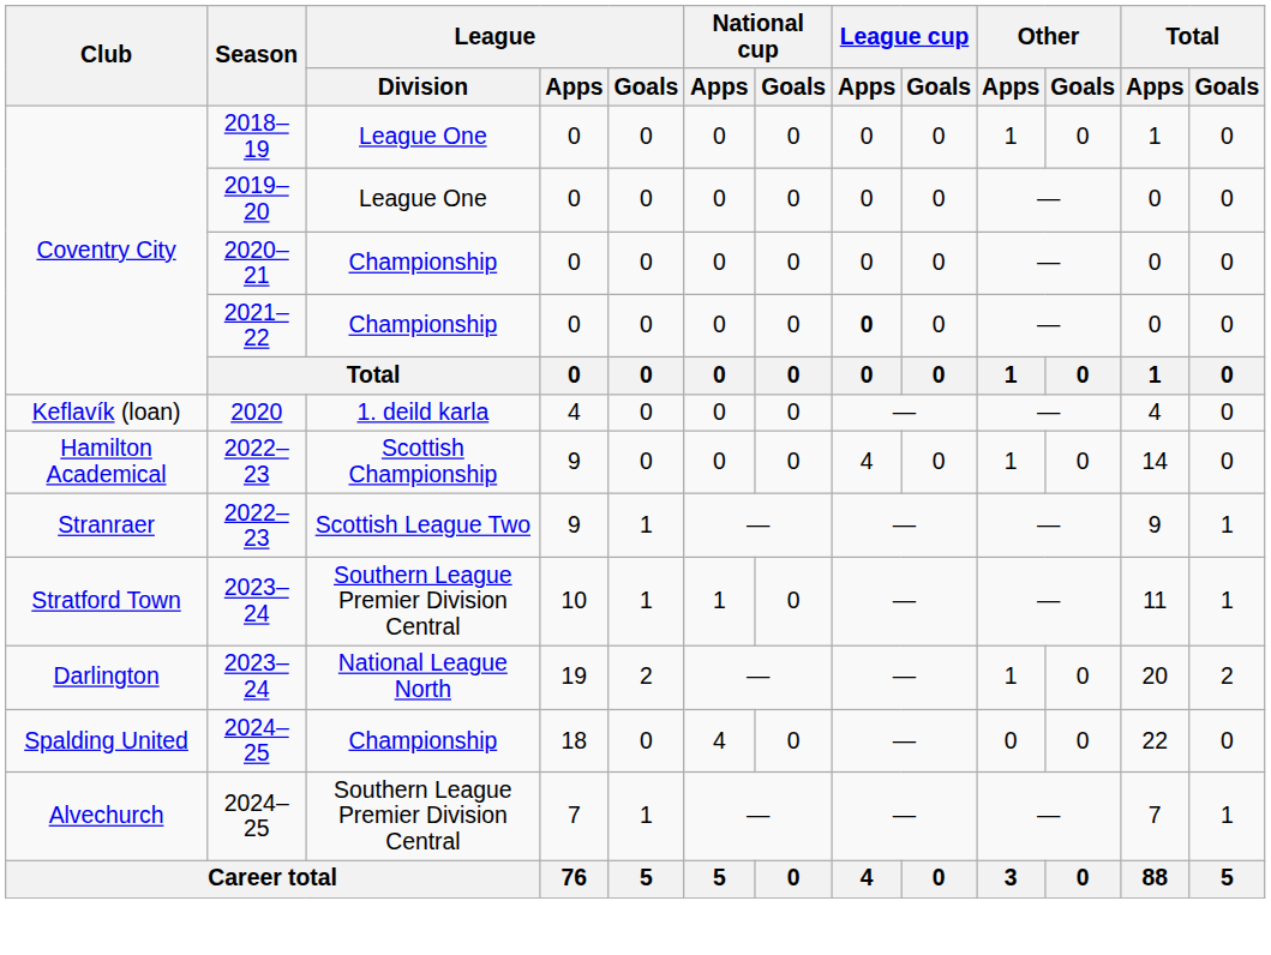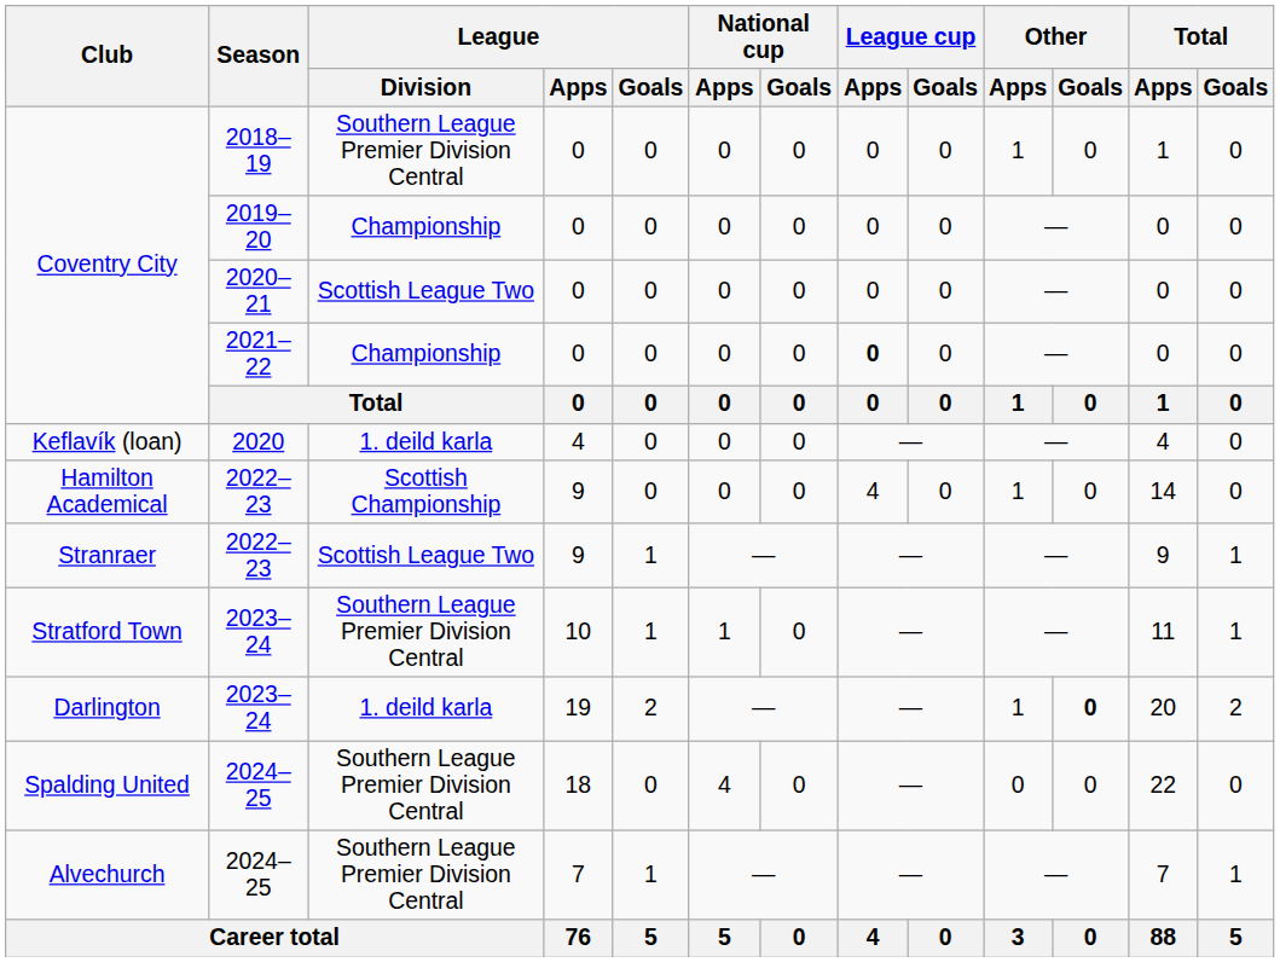 <table class="wikitable" style="text-align: center">
 <tr>
 <th rowspan="2">Club</th>
 <th rowspan="2">Season</th>
 <th colspan="3">League</th>
 <th colspan="2">National cup</th>
 <th colspan="2"><a href='#'>League cup</a></th>
 <th colspan="2">Other</th>
 <th colspan="2">Total</th>
 </tr>
 <tr>
 <th>Division</th>
 <th>Apps</th>
 <th>Goals</th>
 <th>Apps</th>
 <th>Goals</th>
 <th>Apps</th>
 <th>Goals</th>
 <th>Apps</th>
 <th>Goals</th>
 <th>Apps</th>
 <th>Goals</th>
 </tr>
 <tr>
 <td rowspan="5"><a href='#'>Coventry City</a></td>
 <td><a href='#'>2018–19</a></td>
-<td><a href='#'>League One</a></td>
+<td><a href='#'>Southern League</a><br>Premier Division Central</td>
 <td>0</td>
 <td>0</td>
 <td>0</td>
 <td>0</td>
 <td>0</td>
 <td>0</td>
 <td>1</td>
 <td>0</td>
 <td>1</td>
 <td>0</td>
 </tr>
 <tr>
 <td><a href='#'>2019–20</a></td>
-<td>League One</td>
+<td><a href='#'>Championship</a></td>
 <td>0</td>
 <td>0</td>
 <td>0</td>
 <td>0</td>
 <td>0</td>
 <td>0</td>
 <td colspan="2">—</td>
 <td>0</td>
 <td>0</td>
 </tr>
 <tr>
 <td><a href='#'>2020–21</a></td>
-<td><a href='#'>Championship</a></td>
+<td><a href='#'>Scottish League Two</a></td>
 <td>0</td>
 <td>0</td>
 <td>0</td>
 <td>0</td>
 <td>0</td>
 <td>0</td>
 <td colspan="2">—</td>
 <td>0</td>
 <td>0</td>
 </tr>
 <tr>
 <td><a href='#'>2021–22</a></td>
 <td><a href='#'>Championship</a></td>
 <td>0</td>
 <td>0</td>
 <td>0</td>
 <td>0</td>
 <td><strong>0</strong></td>
 <td>0</td>
 <td colspan="2">—</td>
 <td>0</td>
 <td>0</td>
 </tr>
 <tr>
 <th colspan="2">Total</th>
 <th>0</th>
 <th>0</th>
 <th>0</th>
 <th>0</th>
 <th>0</th>
 <th>0</th>
 <th>1</th>
 <th>0</th>
 <th>1</th>
 <th>0</th>
 </tr>
 <tr>
 <td><a href='#'>Keflavík</a> (loan)</td>
 <td><a href='#'>2020</a></td>
 <td><a href='#'>1. deild karla</a></td>
 <td>4</td>
 <td>0</td>
 <td>0</td>
 <td>0</td>
 <td colspan="2">—</td>
 <td colspan="2">—</td>
 <td>4</td>
 <td>0</td>
 </tr>
 <tr>
 <td><a href='#'>Hamilton Academical</a></td>
 <td><a href='#'>2022–23</a></td>
 <td><a href='#'>Scottish Championship</a></td>
 <td>9</td>
 <td>0</td>
 <td>0</td>
 <td>0</td>
 <td>4</td>
 <td>0</td>
 <td>1</td>
 <td>0</td>
 <td>14</td>
 <td>0</td>
 </tr>
 <tr>
 <td><a href='#'>Stranraer</a></td>
 <td><a href='#'>2022–23</a></td>
 <td><a href='#'>Scottish League Two</a></td>
 <td>9</td>
 <td>1</td>
 <td colspan="2">—</td>
 <td colspan="2">—</td>
 <td colspan="2">—</td>
 <td>9</td>
 <td>1</td>
 </tr>
 <tr>
 <td><a href='#'>Stratford Town</a></td>
 <td><a href='#'>2023–24</a></td>
 <td><a href='#'>Southern League</a><br>Premier Division Central</td>
 <td>10</td>
 <td>1</td>
 <td>1</td>
 <td>0</td>
 <td colspan="2">—</td>
 <td colspan="2">—</td>
 <td>11</td>
 <td>1</td>
 </tr>
 <tr>
 <td><a href='#'>Darlington</a></td>
 <td><a href='#'>2023–24</a></td>
-<td><a href='#'>National League North</a></td>
+<td><a href='#'>1. deild karla</a></td>
 <td>19</td>
 <td>2</td>
 <td colspan="2">—</td>
 <td colspan="2">—</td>
 <td>1</td>
-<td>0</td>
+<td><strong>0</strong></td>
 <td>20</td>
 <td>2</td>
 </tr>
 <tr>
 <td><a href='#'>Spalding United</a></td>
 <td><a href='#'>2024–25</a></td>
-<td><a href='#'>Championship</a></td>
+<td>Southern League<br>Premier Division Central</td>
 <td>18</td>
 <td>0</td>
 <td>4</td>
 <td>0</td>
 <td colspan="2">—</td>
 <td>0</td>
 <td>0</td>
 <td>22</td>
 <td>0</td>
 </tr>
 <tr>
 <td><a href='#'>Alvechurch</a></td>
 <td>2024–25</td>
 <td>Southern League<br>Premier Division Central</td>
 <td>7</td>
 <td>1</td>
 <td colspan="2">—</td>
 <td colspan="2">—</td>
 <td colspan="2">—</td>
 <td>7</td>
 <td>1</td>
 </tr>
 <tr>
 <th colspan="3">Career total</th>
 <th>76</th>
 <th>5</th>
 <th>5</th>
 <th>0</th>
 <th>4</th>
 <th>0</th>
 <th>3</th>
 <th>0</th>
 <th>88</th>
 <th>5</th>
 </tr>
 </table>
